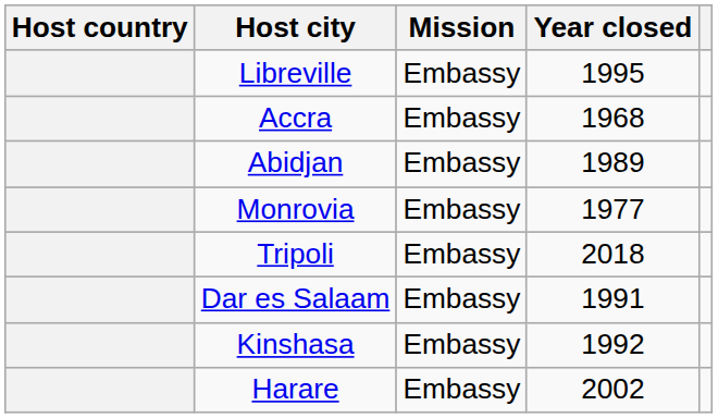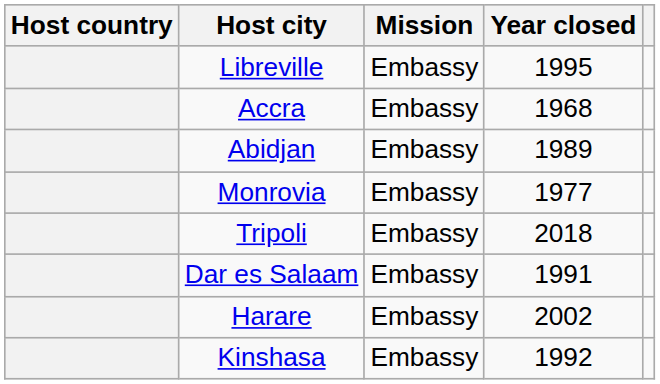 <table class="wikitable plainrowheaders" style="text-align:center">
 <tr>
 <th scope="col">Host country</th>
 <th scope="col">Host city</th>
 <th scope="col">Mission</th>
 <th scope="col">Year closed</th>
 <th scope="col"></th>
 </tr>
 <tr>
 <th scope="row"></th>
 <td><a href='#'>Libreville</a></td>
 <td>Embassy</td>
 <td>1995</td>
 <td></td>
 </tr>
 <tr>
 <th scope="row"></th>
 <td><a href='#'>Accra</a></td>
 <td>Embassy</td>
 <td>1968</td>
 <td></td>
 </tr>
 <tr>
 <th scope="row"></th>
 <td><a href='#'>Abidjan</a></td>
 <td>Embassy</td>
 <td>1989</td>
 <td></td>
 </tr>
 <tr>
 <th scope="row"></th>
 <td><a href='#'>Monrovia</a></td>
 <td>Embassy</td>
 <td>1977</td>
 <td></td>
 </tr>
 <tr>
 <th scope="row"></th>
 <td><a href='#'>Tripoli</a></td>
 <td>Embassy</td>
 <td>2018</td>
 <td></td>
 </tr>
 <tr>
 <th scope="row"></th>
 <td><a href='#'>Dar es Salaam</a></td>
 <td>Embassy</td>
 <td>1991</td>
 <td></td>
 </tr>
 <tr>
 <th scope="row"></th>
+<td><a href='#'>Harare</a></td>
+<td>Embassy</td>
+<td>2002</td>
+<td></td>
+</tr>
+<tr>
+<th scope="row"></th>
 <td><a href='#'>Kinshasa</a></td>
 <td>Embassy</td>
 <td>1992</td>
 <td></td>
 </tr>
-<tr>
-<th scope="row"></th>
-<td><a href='#'>Harare</a></td>
-<td>Embassy</td>
-<td>2002</td>
-<td></td>
-</tr>
 </table>
